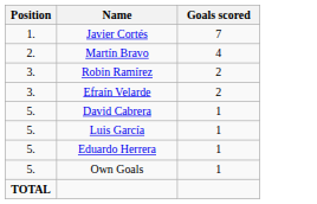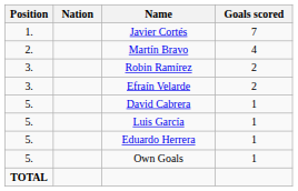 <table class="wikitable" style="font-size: 95%; text-align: center;">
 <tr>
 <th width=60>Position</th>
+<th width=60>Nation</th>
 <th width=150>Name</th>
 <th width=100>Goals scored</th>
 </tr>
 <tr>
 <td>1.</td>
+<td></td>
 <td><a href='#'>Javier Cortés</a></td>
 <td>7</td>
 </tr>
 <tr>
 <td>2.</td>
+<td></td>
 <td><a href='#'>Martín Bravo</a></td>
 <td>4</td>
 </tr>
 <tr>
 <td>3.</td>
+<td></td>
 <td><a href='#'>Robin Ramírez</a></td>
 <td>2</td>
 </tr>
 <tr>
 <td>3.</td>
+<td></td>
 <td><a href='#'>Efraín Velarde</a></td>
 <td>2</td>
 </tr>
 <tr>
 <td>5.</td>
+<td></td>
 <td><a href='#'>David Cabrera</a></td>
 <td>1</td>
 </tr>
 <tr>
 <td>5.</td>
+<td></td>
 <td><a href='#'>Luis García</a></td>
 <td>1</td>
 </tr>
 <tr>
 <td>5.</td>
+<td></td>
 <td><a href='#'>Eduardo Herrera</a></td>
 <td>1</td>
 </tr>
 <tr>
 <td>5.</td>
+<td></td>
 <td>Own Goals</td>
 <td>1</td>
 </tr>
 <tr>
 <td><strong>TOTAL</strong></td>
 <td></td>
 <td></td>
+<td></td>
 </tr>
 </table>
